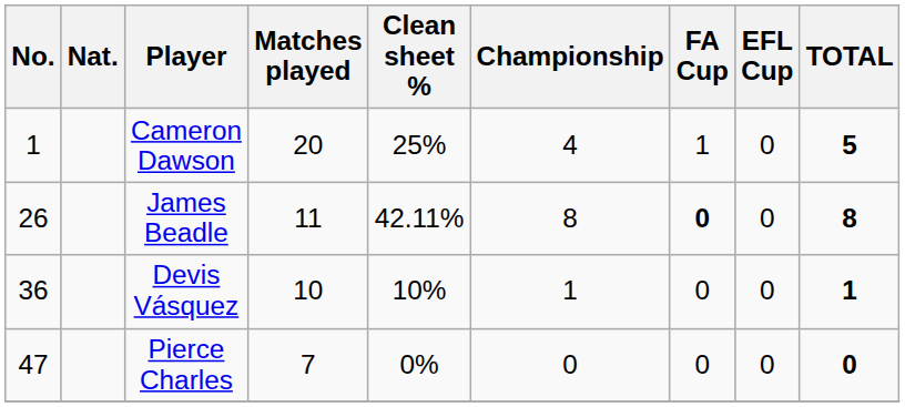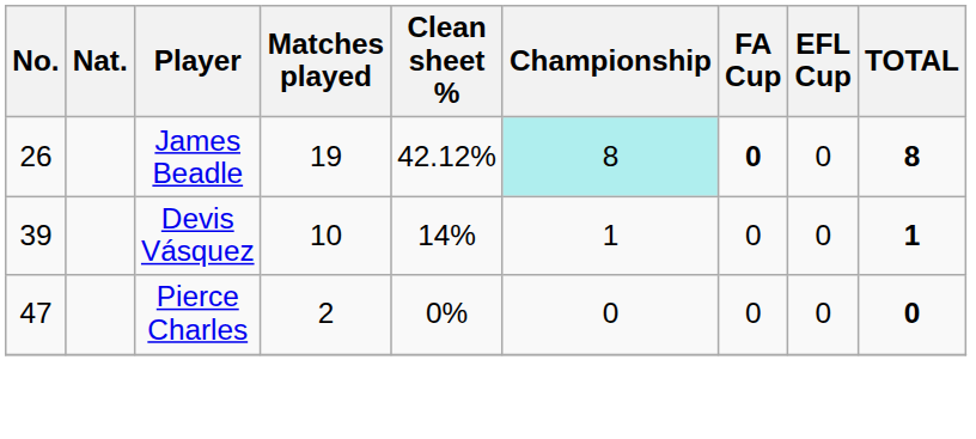 <table class="wikitable sortable" style="text-align:center; width:60%;">
 <tr>
 <th width=10>No.</th>
 <th width=10>Nat.</th>
 <th scope="col" style="width:600px">Player</th>
 <th>Matches played</th>
 <th>Clean sheet %</th>
 <th width=150>Championship</th>
 <th width=150>FA Cup</th>
 <th width=150>EFL Cup</th>
 <th width=150>TOTAL</th>
 </tr>
 <tr>
-<td>1</td>
-<td></td>
-<td><a href='#'>Cameron Dawson</a></td>
-<td>20</td>
-<td>25%</td>
-<td>4</td>
-<td>1</td>
-<td>0</td>
-<td><strong>5</strong></td>
-</tr>
-<tr>
 <td>26</td>
 <td></td>
 <td><a href='#'>James Beadle</a></td>
-<td>11</td>
-<td>42.11%</td>
-<td>8</td>
+<td>19</td>
+<td>42.12%</td>
+<td style="background: paleturquoise;">8</td>
 <td><strong>0</strong></td>
 <td>0</td>
 <td><strong>8</strong></td>
 </tr>
 <tr>
-<td>36</td>
+<td>39</td>
 <td></td>
 <td><a href='#'>Devis Vásquez</a></td>
 <td>10</td>
-<td>10%</td>
+<td>14%</td>
 <td>1</td>
 <td>0</td>
 <td>0</td>
 <td><strong>1</strong></td>
 </tr>
 <tr>
 <td>47</td>
 <td></td>
 <td><a href='#'>Pierce Charles</a></td>
-<td>7</td>
+<td>2</td>
 <td>0%</td>
 <td>0</td>
 <td>0</td>
 <td>0</td>
 <td><strong>0</strong></td>
 </tr>
 <tr>
 </tr>
 </table>
